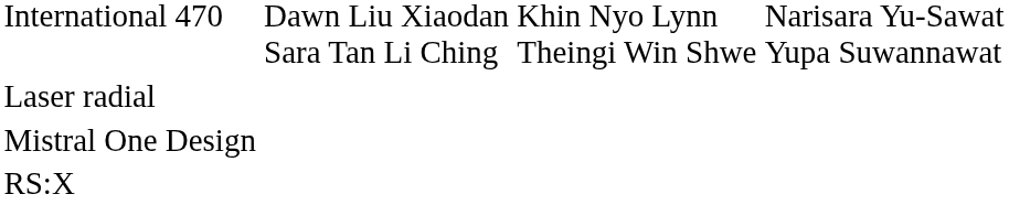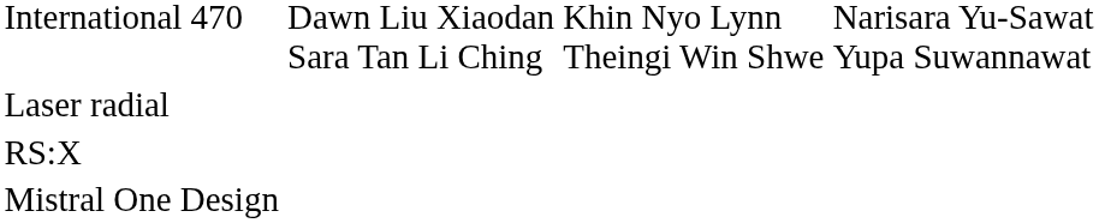 <table>
 <tr>
 <td>International 470</td>
 <td><br>Dawn Liu Xiaodan<br>Sara Tan Li Ching</td>
 <td><br>Khin Nyo Lynn<br>Theingi Win Shwe</td>
 <td><br>Narisara Yu-Sawat<br>Yupa Suwannawat</td>
 </tr>
 <tr>
 <td>Laser radial</td>
 <td></td>
 <td></td>
 <td></td>
 </tr>
 <tr>
+<td>RS:X</td>
+<td></td>
+<td></td>
+<td></td>
+</tr>
+<tr>
 <td>Mistral One Design</td>
 <td></td>
 <td></td>
 <td></td>
 </tr>
-<tr>
-<td>RS:X</td>
-<td></td>
-<td></td>
-<td></td>
-</tr>
 </table>
